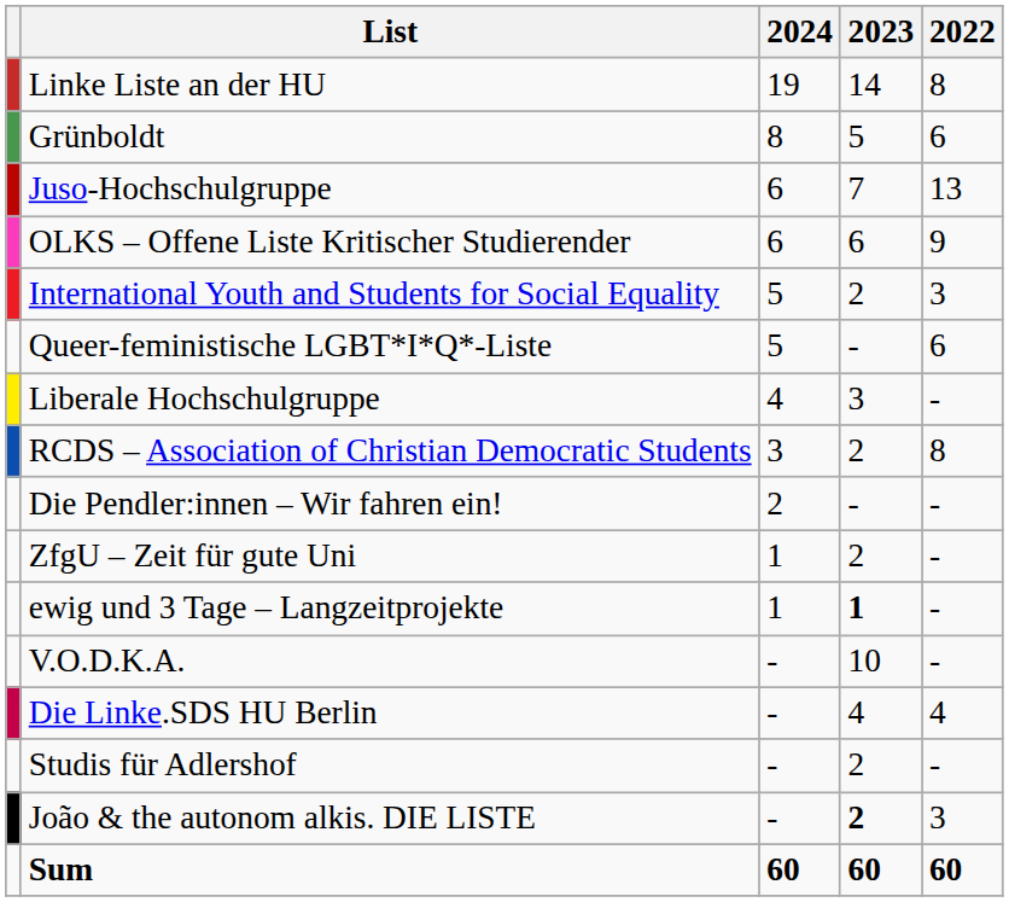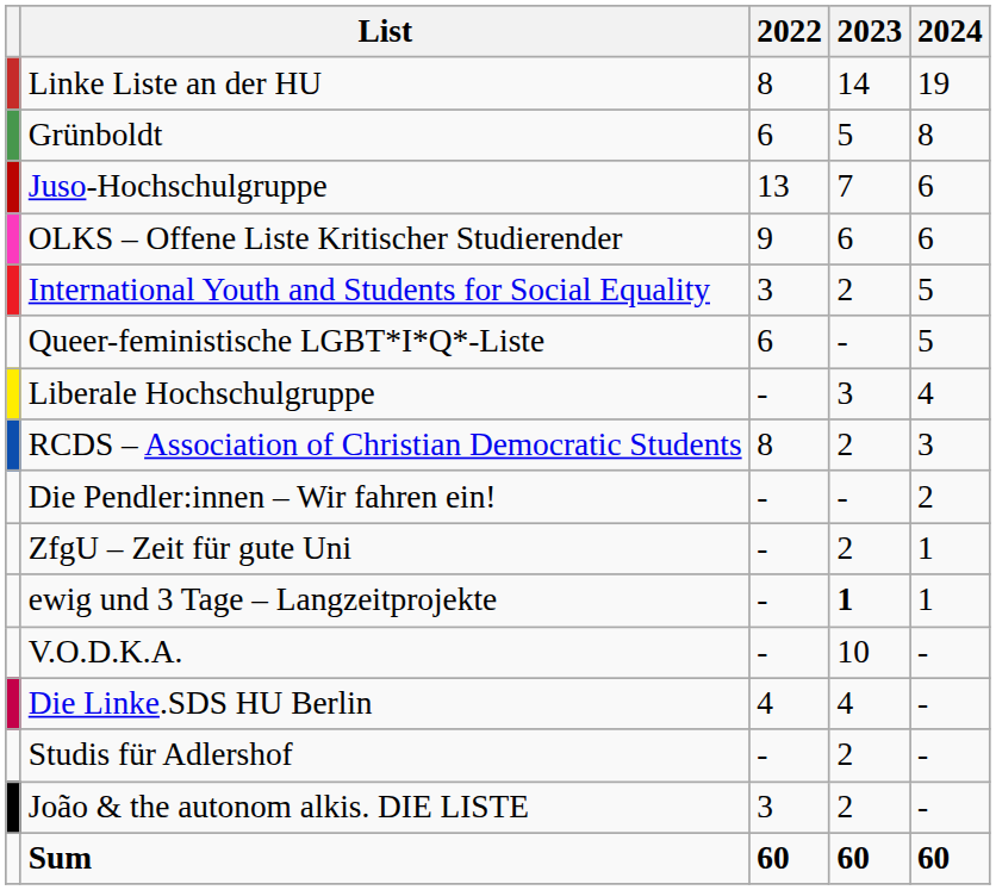 <table class="wikitable sortable">
 <tr>
 <th ! class="unsortable"; style=max-width:0.5em;></th>
 <th>List</th>
+<th>2022</th>
+<th>2023</th>
 <th>2024</th>
-<th>2023</th>
-<th>2022</th>
 </tr>
 <tr>
 <td style="background-color:#C62B29;"></td>
 <td>Linke Liste an der HU</td>
+<td>8</td>
+<td>14</td>
 <td>19</td>
-<td>14</td>
-<td>8</td>
 </tr>
 <tr>
 <td style="background-color:#47974d;"></td>
 <td>Grünboldt</td>
+<td>6</td>
+<td>5</td>
 <td>8</td>
-<td>5</td>
-<td>6</td>
 </tr>
 <tr>
 <td style="background-color:#BB0301;"></td>
 <td><a href='#'>Juso</a>-Hochschulgruppe</td>
+<td>13</td>
+<td>7</td>
 <td>6</td>
-<td>7</td>
-<td>13</td>
 </tr>
 <tr>
 <td style="background-color:#FC3ABE;"></td>
 <td>OLKS – Offene Liste Kritischer Studierender</td>
+<td>9</td>
 <td>6</td>
 <td>6</td>
-<td>9</td>
 </tr>
 <tr>
 <td style="background-color:#ED1C24;"></td>
 <td><a href='#'>International Youth and Students for Social Equality</a></td>
+<td>3</td>
+<td>2</td>
 <td>5</td>
+</tr>
+<tr>
+<td></td>
+<td>Queer-feministische LGBT*I*Q*-Liste</td>
+<td>6</td>
+<td>-</td>
+<td>5</td>
+</tr>
+<tr>
+<td style="background-color:#ffed00;"></td>
+<td>Liberale Hochschulgruppe</td>
+<td>-</td>
+<td>3</td>
+<td>4</td>
+</tr>
+<tr>
+<td style="background-color:#0C4EAE;"></td>
+<td>RCDS – <a href='#'>Association of Christian Democratic Students</a></td>
+<td>8</td>
 <td>2</td>
 <td>3</td>
 </tr>
 <tr>
 <td></td>
-<td>Queer-feministische LGBT*I*Q*-Liste</td>
-<td>5</td>
-<td>-</td>
-<td>6</td>
-</tr>
-<tr>
-<td style="background-color:#ffed00;"></td>
-<td>Liberale Hochschulgruppe</td>
-<td>4</td>
-<td>3</td>
-<td>-</td>
-</tr>
-<tr>
-<td style="background-color:#0C4EAE;"></td>
-<td>RCDS – <a href='#'>Association of Christian Democratic Students</a></td>
-<td>3</td>
-<td>2</td>
-<td>8</td>
-</tr>
-<tr>
-<td></td>
 <td>Die Pendler:innen – Wir fahren ein!</td>
-<td>2</td>
 <td>-</td>
 <td>-</td>
+<td>2</td>
 </tr>
 <tr>
 <td></td>
 <td>ZfgU – Zeit für gute Uni</td>
+<td>-</td>
+<td>2</td>
 <td>1</td>
-<td>2</td>
-<td>-</td>
 </tr>
 <tr>
 <td></td>
 <td>ewig und 3 Tage – Langzeitprojekte</td>
+<td>-</td>
+<td><strong>1</strong></td>
 <td>1</td>
-<td><strong>1</strong></td>
-<td>-</td>
 </tr>
 <tr>
 <td></td>
 <td>V.O.D.K.A.</td>
 <td>-</td>
 <td>10</td>
 <td>-</td>
 </tr>
 <tr>
 <td style="background-color:#C40049;"></td>
 <td><a href='#'>Die Linke</a>.SDS HU Berlin</td>
-<td>-</td>
 <td>4</td>
 <td>4</td>
+<td>-</td>
 </tr>
 <tr>
 <td></td>
 <td>Studis für Adlershof</td>
 <td>-</td>
 <td>2</td>
 <td>-</td>
 </tr>
 <tr>
 <td style="background-color:#000000;"></td>
 <td>João & the autonom alkis. DIE LISTE</td>
+<td>3</td>
+<td>2</td>
 <td>-</td>
-<td><strong>2</strong></td>
-<td>3</td>
 </tr>
 <tr class=sortbottom>
 <td></td>
 <td><strong>Sum</strong></td>
 <td><strong>60</strong></td>
 <td><strong>60</strong></td>
 <td><strong>60</strong></td>
 </tr>
 </table>
